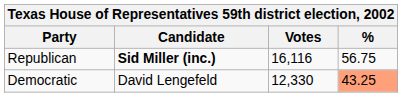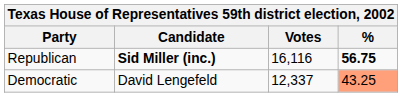 <table class="wikitable">
 <tr>
 <th colspan="4">Texas House of Representatives 59th district election, 2002</th>
 </tr>
 <tr>
 <th>Party</th>
 <th>Candidate</th>
 <th>Votes</th>
 <th>%</th>
 </tr>
 <tr>
 <td>Republican</td>
 <td><strong>Sid Miller (inc.)</strong></td>
 <td>16,116</td>
-<td>56.75</td>
+<td><strong>56.75</strong></td>
 </tr>
 <tr>
 <td>Democratic</td>
 <td>David Lengefeld</td>
-<td>12,330</td>
+<td>12,337</td>
 <td style="background: lightsalmon;">43.25</td>
 </tr>
 </table>
